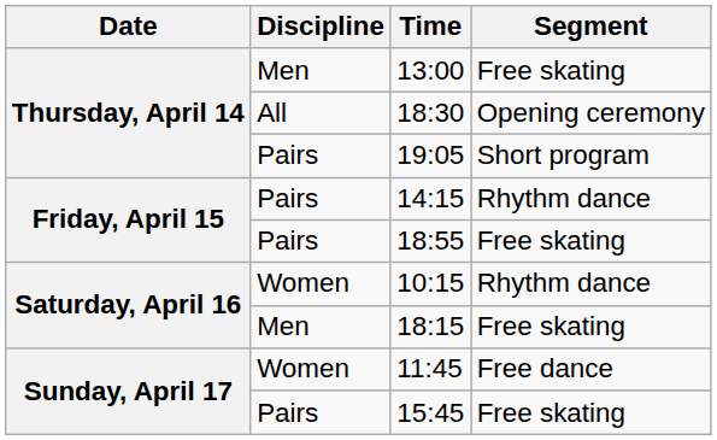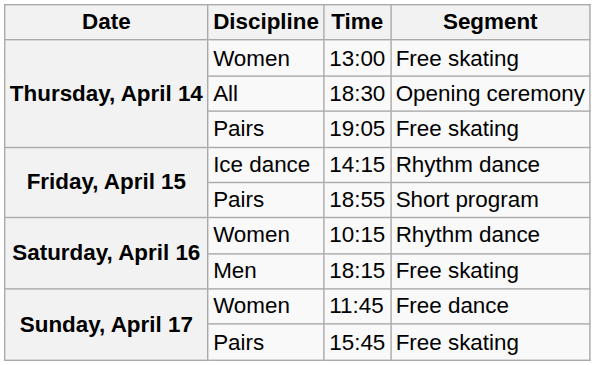 <table class="wikitable unsortable" style="text-align:left;">
 <tr>
 <th scope="col">Date</th>
 <th scope="col">Discipline</th>
 <th scope="col">Time</th>
 <th scope="col">Segment</th>
 </tr>
 <tr>
 <th scope="row" rowspan="3">Thursday, April 14</th>
-<td>Men</td>
+<td>Women</td>
 <td>13:00</td>
 <td>Free skating</td>
 </tr>
 <tr>
 <td>All</td>
 <td>18:30</td>
 <td>Opening ceremony</td>
 </tr>
 <tr>
 <td>Pairs</td>
 <td>19:05</td>
-<td>Short program</td>
+<td>Free skating</td>
 </tr>
 <tr>
 <th scope="row" rowspan="2">Friday, April 15</th>
-<td>Pairs</td>
+<td>Ice dance</td>
 <td>14:15</td>
 <td>Rhythm dance</td>
 </tr>
 <tr>
 <td>Pairs</td>
 <td>18:55</td>
-<td>Free skating</td>
+<td>Short program</td>
 </tr>
 <tr>
 <th scope="row" rowspan="2">Saturday, April 16</th>
 <td>Women</td>
 <td>10:15</td>
 <td>Rhythm dance</td>
 </tr>
 <tr>
 <td>Men</td>
 <td>18:15</td>
 <td>Free skating</td>
 </tr>
 <tr>
 <th scope="row" rowspan="2">Sunday, April 17</th>
 <td>Women</td>
 <td>11:45</td>
 <td>Free dance</td>
 </tr>
 <tr>
 <td>Pairs</td>
 <td>15:45</td>
 <td>Free skating</td>
 </tr>
 </table>
